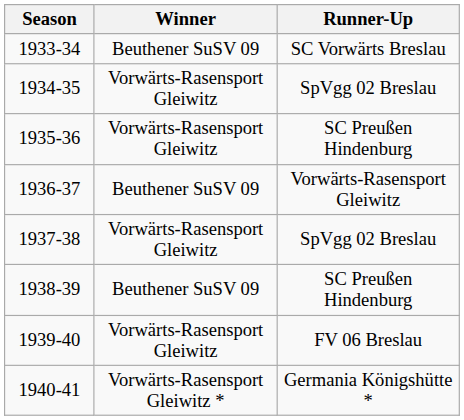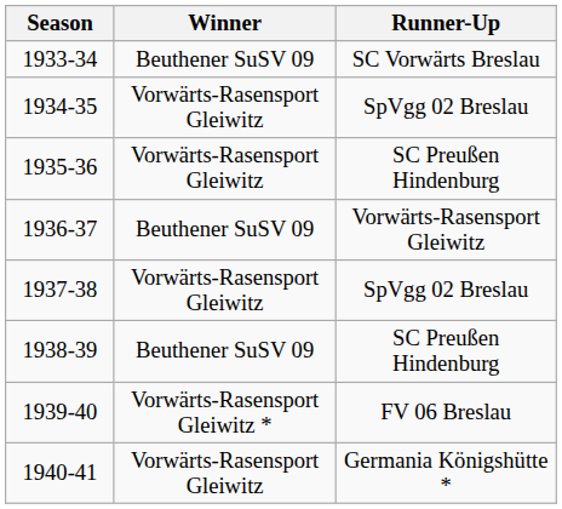 <table class="wikitable">
 <tr align="center" bgcolor="#dfdfdf">
 <th width="70">Season</th>
 <th width="150">Winner</th>
 <th width="150">Runner-Up</th>
 </tr>
 <tr align="center">
 <td>1933-34</td>
 <td>Beuthener SuSV 09</td>
 <td>SC Vorwärts Breslau</td>
 </tr>
 <tr align="center">
 <td>1934-35</td>
 <td>Vorwärts-Rasensport Gleiwitz</td>
 <td>SpVgg 02 Breslau</td>
 </tr>
 <tr align="center">
 <td>1935-36</td>
 <td>Vorwärts-Rasensport Gleiwitz</td>
 <td>SC Preußen Hindenburg</td>
 </tr>
 <tr align="center">
 <td>1936-37</td>
 <td>Beuthener SuSV 09</td>
 <td>Vorwärts-Rasensport Gleiwitz</td>
 </tr>
 <tr align="center">
 <td>1937-38</td>
 <td>Vorwärts-Rasensport Gleiwitz</td>
 <td>SpVgg 02 Breslau</td>
 </tr>
 <tr align="center">
 <td>1938-39</td>
 <td>Beuthener SuSV 09</td>
 <td>SC Preußen Hindenburg</td>
 </tr>
 <tr align="center">
 <td>1939-40</td>
-<td>Vorwärts-Rasensport Gleiwitz</td>
+<td>Vorwärts-Rasensport Gleiwitz *</td>
 <td>FV 06 Breslau</td>
 </tr>
 <tr align="center">
 <td>1940-41</td>
-<td>Vorwärts-Rasensport Gleiwitz *</td>
+<td>Vorwärts-Rasensport Gleiwitz</td>
 <td>Germania Königshütte *</td>
 </tr>
 </table>
